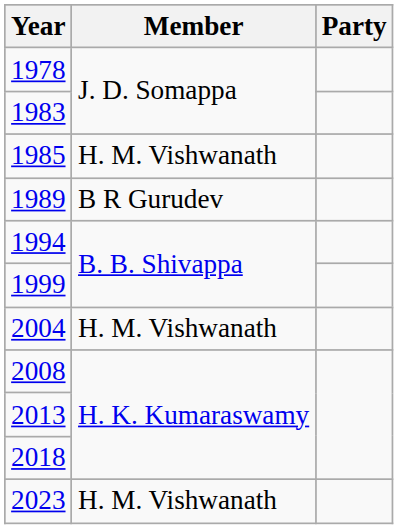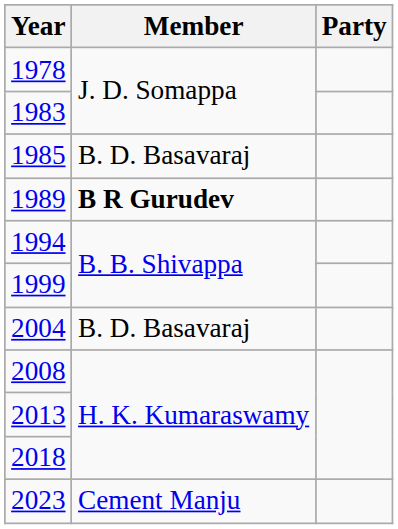 <table class="wikitable sortable">
 <tr>
 <th>Year</th>
 <th>Member</th>
 <th colspan="2">Party</th>
 </tr>
 <tr>
 <td><a href='#'>1978</a></td>
 <td rowspan="2">J. D. Somappa</td>
 <td></td>
 </tr>
 <tr>
 <td><a href='#'>1983</a></td>
 <td></td>
 </tr>
 <tr>
 <td><a href='#'>1985</a></td>
-<td>H. M. Vishwanath</td>
+<td>B. D. Basavaraj</td>
 <td></td>
 </tr>
 <tr>
 <td><a href='#'>1989</a></td>
-<td>B R Gurudev</td>
+<td><strong>B R Gurudev</strong></td>
 <td></td>
 </tr>
 <tr>
 <td><a href='#'>1994</a></td>
 <td rowspan="2"><a href='#'>B. B. Shivappa</a></td>
 <td></td>
 </tr>
 <tr>
 <td><a href='#'>1999</a></td>
 </tr>
 <tr>
 <td><a href='#'>2004</a></td>
-<td>H. M. Vishwanath</td>
+<td>B. D. Basavaraj</td>
 <td></td>
 </tr>
 <tr>
 <td><a href='#'>2008</a></td>
 <td rowspan="3"><a href='#'>H. K. Kumaraswamy</a></td>
 </tr>
 <tr>
 <td><a href='#'>2013</a></td>
 </tr>
 <tr>
 <td><a href='#'>2018</a></td>
 </tr>
 <tr>
 <td><a href='#'>2023</a></td>
-<td>H. M. Vishwanath</td>
+<td><a href='#'>Cement Manju</a></td>
 <td></td>
 </tr>
 </table>
